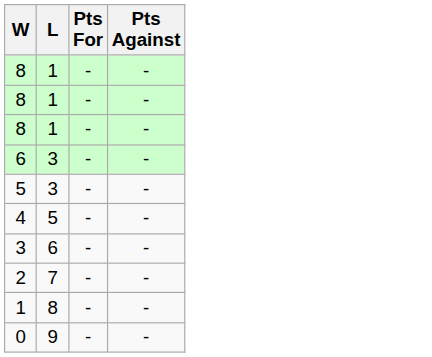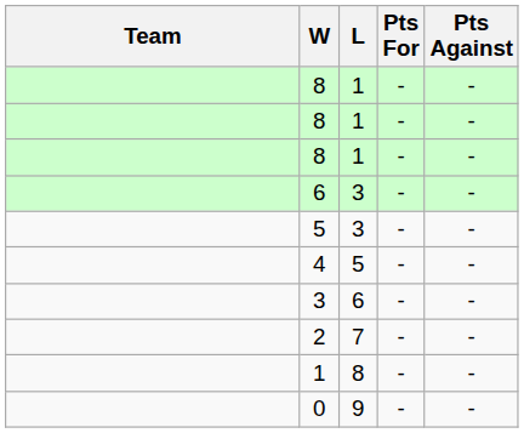 <table class="wikitable" style="text-align:center">
 <tr>
+<th width=200>Team</th>
 <th width=20>W</th>
 <th width=20>L</th>
 <th width=20>Pts For</th>
 <th width=20>Pts Against</th>
 </tr>
 <tr bgcolor="#ccffcc">
+<td style="text-align:left;"></td>
 <td>8</td>
 <td>1</td>
 <td>-</td>
 <td>-</td>
 </tr>
 <tr bgcolor="#ccffcc">
+<td style="text-align:left;"></td>
 <td>8</td>
 <td>1</td>
 <td>-</td>
 <td>-</td>
 </tr>
 <tr bgcolor="#ccffcc">
+<td style="text-align:left;"></td>
 <td>8</td>
 <td>1</td>
 <td>-</td>
 <td>-</td>
 </tr>
 <tr bgcolor="#ccffcc">
+<td style="text-align:left;"></td>
 <td>6</td>
 <td>3</td>
 <td>-</td>
 <td>-</td>
 </tr>
 <tr>
+<td style="text-align:left;"></td>
 <td>5</td>
 <td>3</td>
 <td>-</td>
 <td>-</td>
 </tr>
 <tr>
+<td style="text-align:left;"></td>
 <td>4</td>
 <td>5</td>
 <td>-</td>
 <td>-</td>
 </tr>
 <tr>
+<td style="text-align:left;"></td>
 <td>3</td>
 <td>6</td>
 <td>-</td>
 <td>-</td>
 </tr>
 <tr>
+<td style="text-align:left;"></td>
 <td>2</td>
 <td>7</td>
 <td>-</td>
 <td>-</td>
 </tr>
 <tr>
+<td style="text-align:left;"></td>
 <td>1</td>
 <td>8</td>
 <td>-</td>
 <td>-</td>
 </tr>
 <tr>
+<td style="text-align:left;"></td>
 <td>0</td>
 <td>9</td>
 <td>-</td>
 <td>-</td>
 </tr>
 </table>
